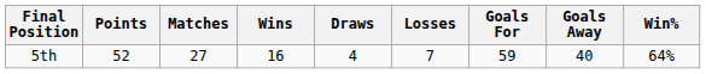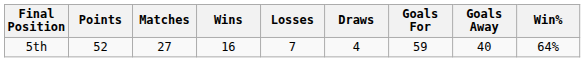 <table class="wikitable" style="font-size: 95%; text-align: center;">
 <tr>
 <th width=60>Final Position</th>
 <th width=60>Points</th>
 <th width=60>Matches</th>
 <th width=60>Wins</th>
+<th width=60>Losses</th>
 <th width=60>Draws</th>
-<th width=60>Losses</th>
 <th width=60>Goals For</th>
 <th width=60>Goals Away</th>
 <th width=60>Win%</th>
 </tr>
 <tr>
 <td>5th</td>
 <td>52</td>
 <td>27</td>
 <td>16</td>
+<td>7</td>
 <td>4</td>
-<td>7</td>
 <td>59</td>
 <td>40</td>
 <td>64%</td>
 </tr>
 </table>
